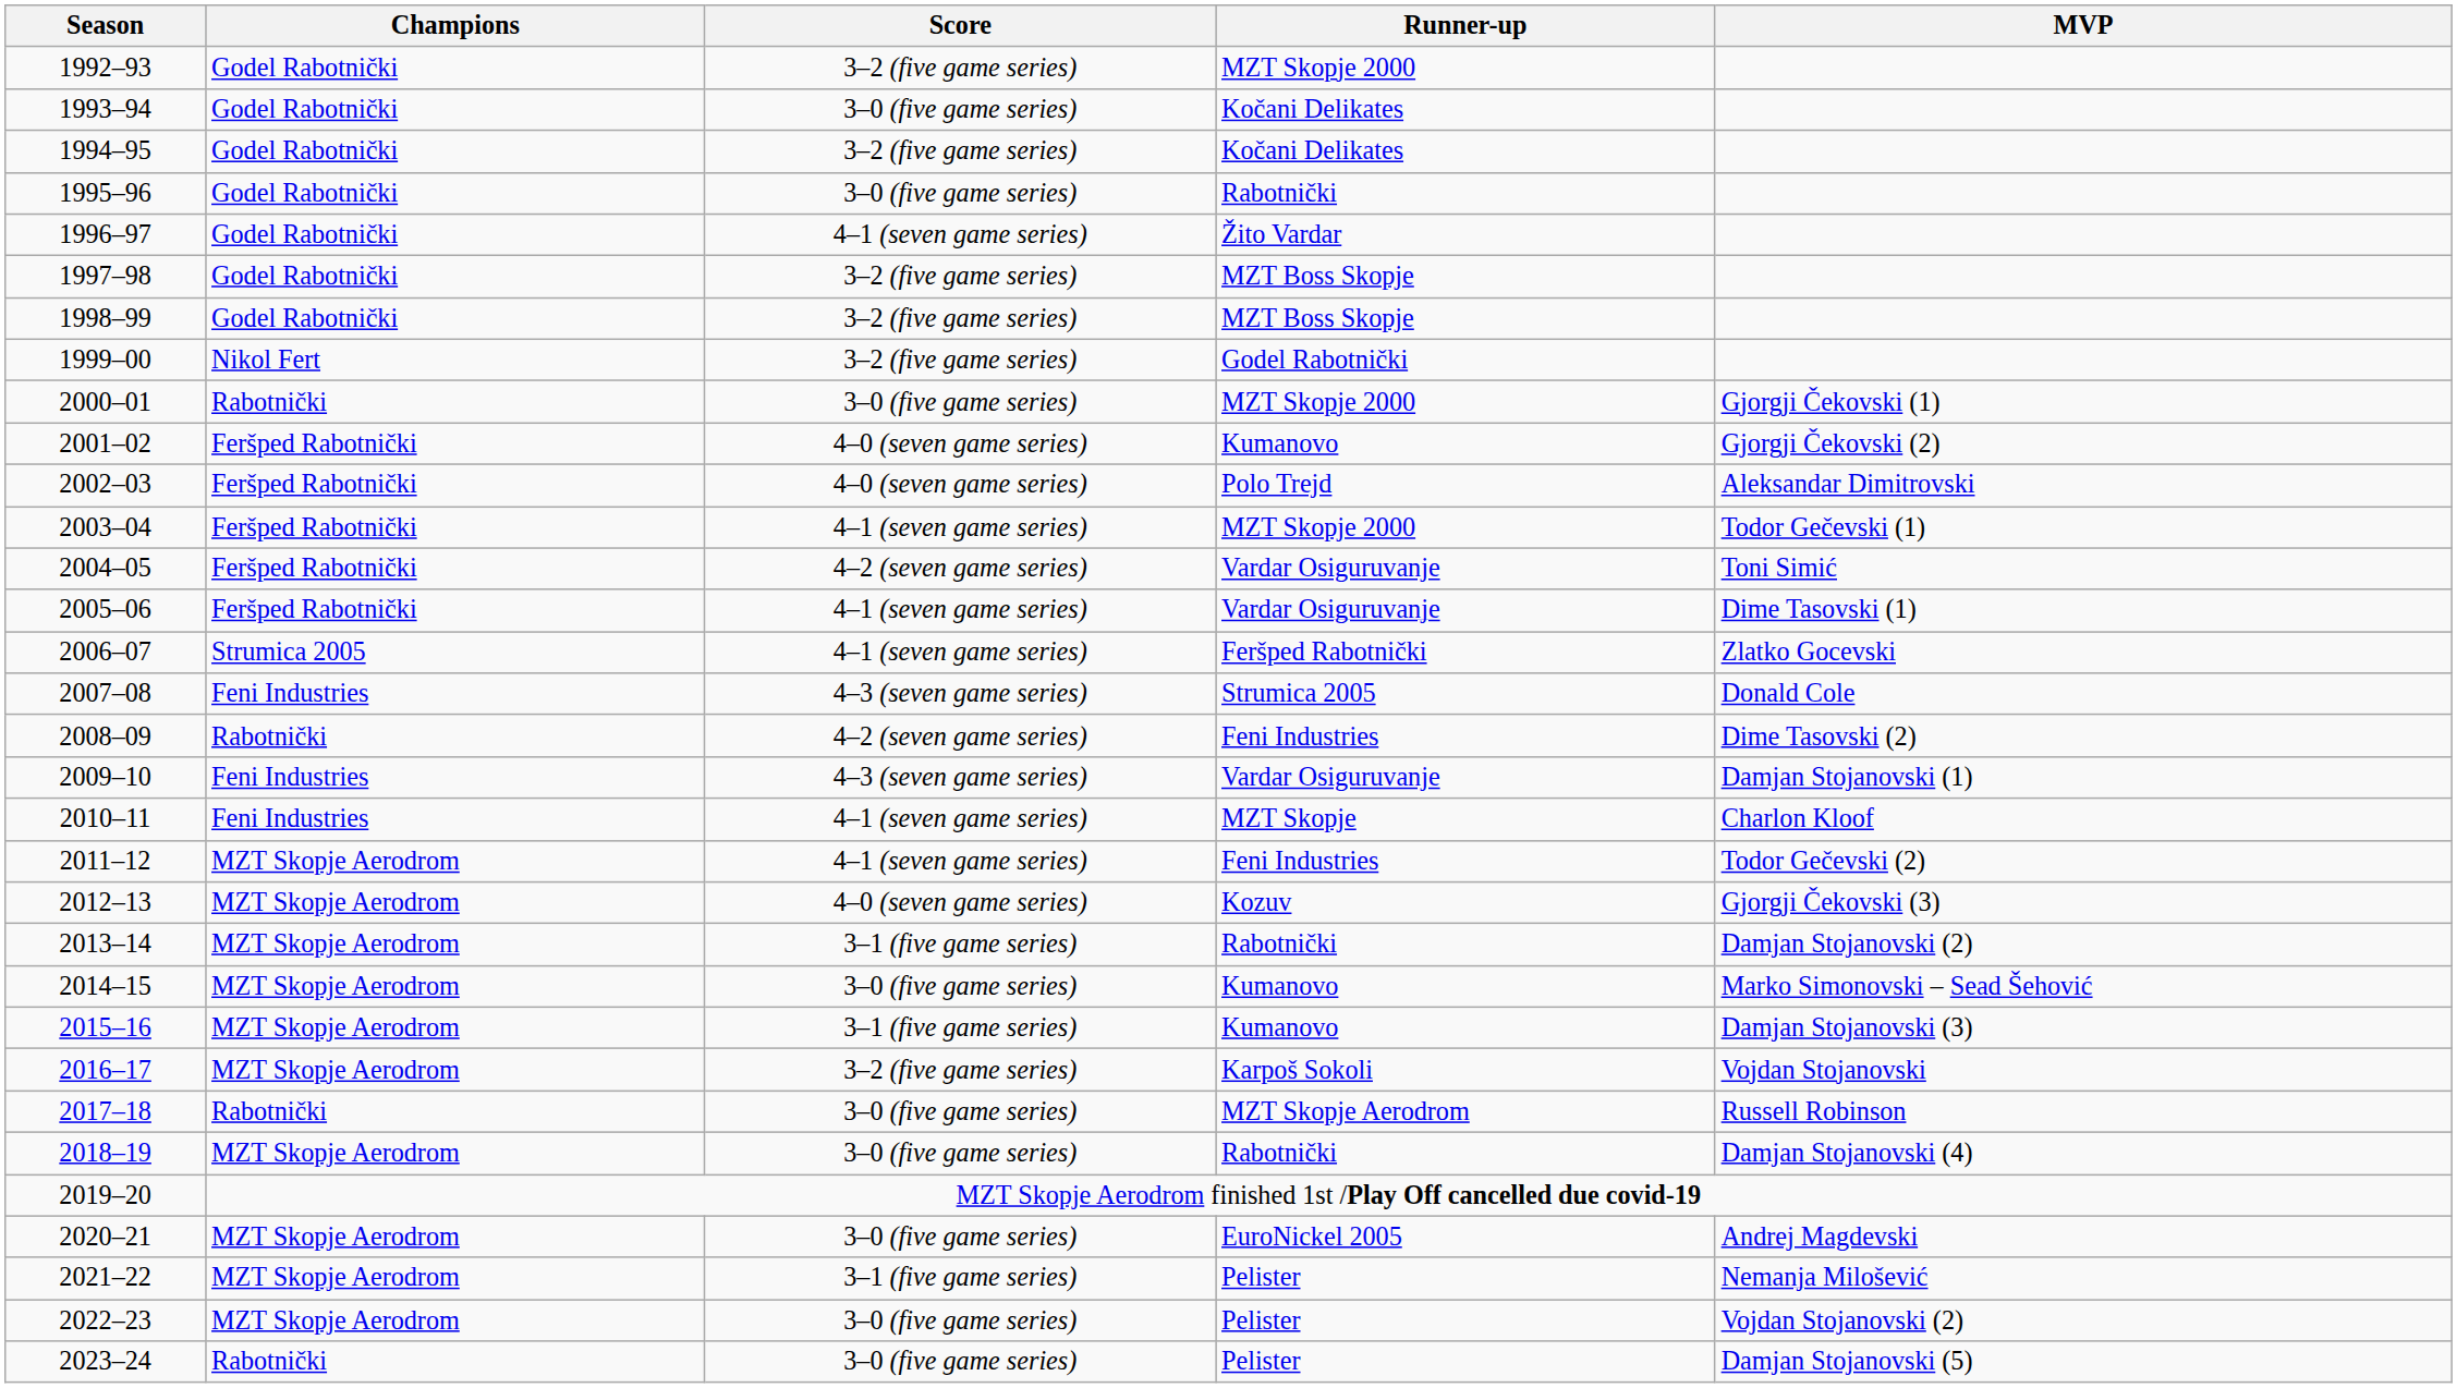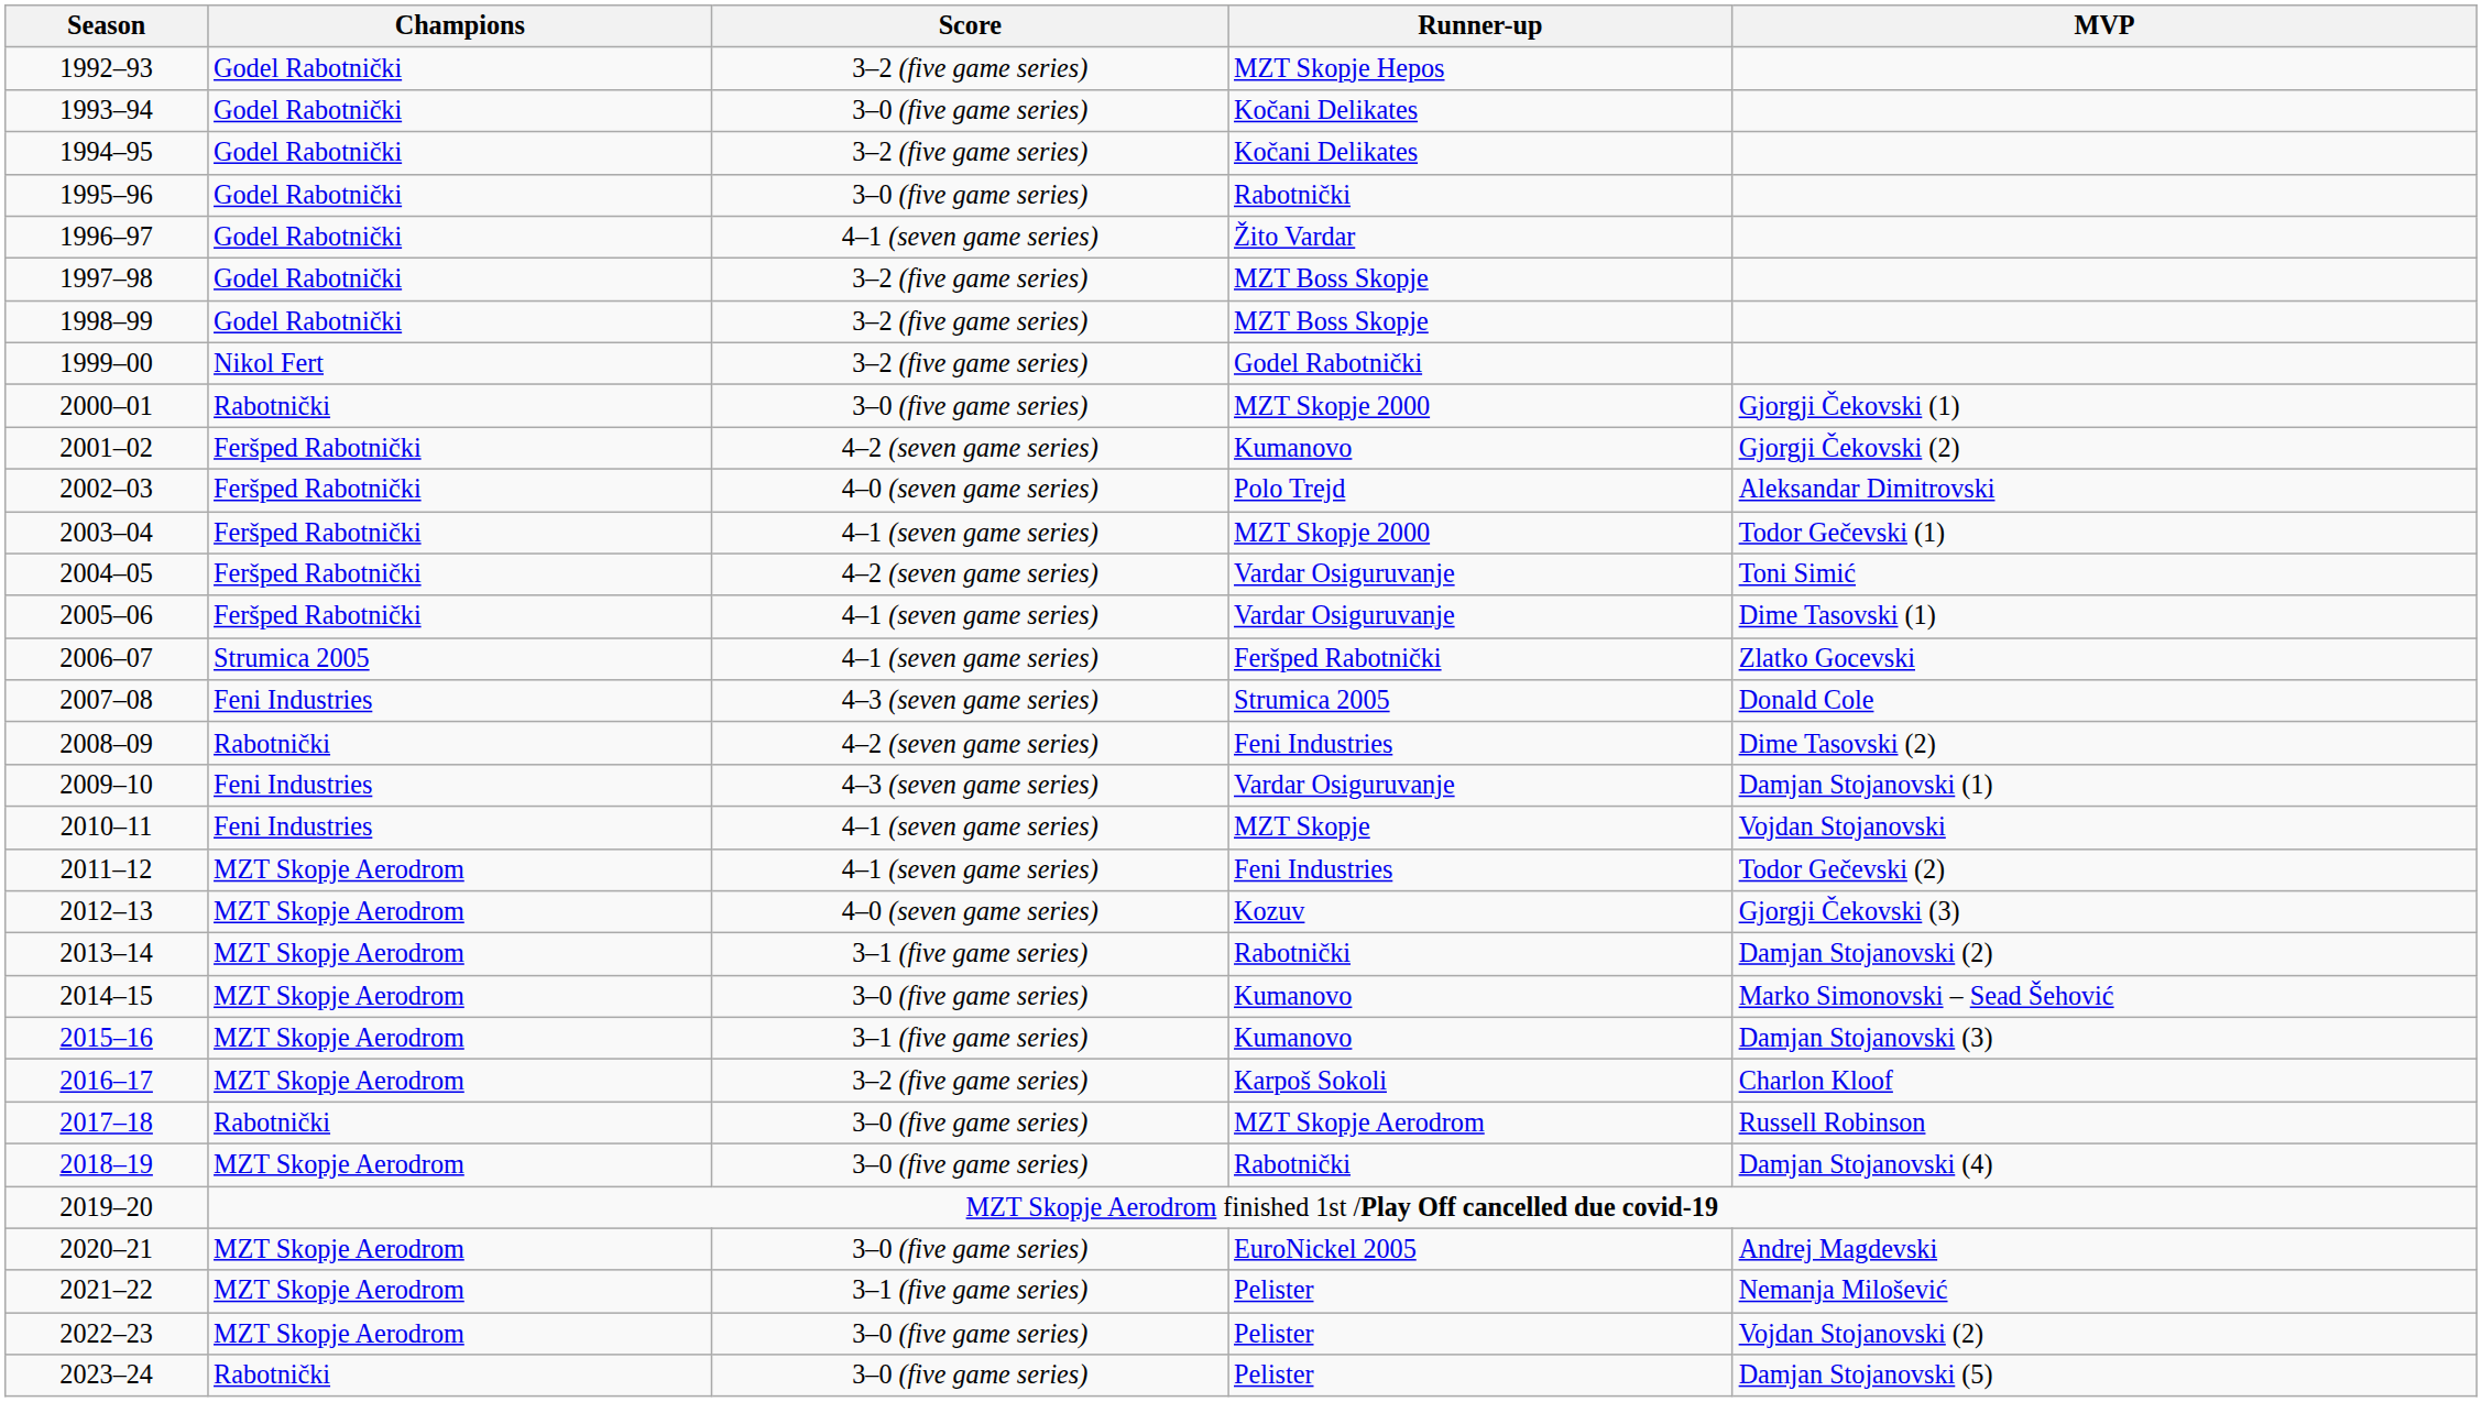 <table class="wikitable" style="border-collapse:collapse; text-align:left" width="75%">
 <tr style="background:#f0f6fa;">
 <th>Season</th>
 <th>Champions</th>
 <th>Score</th>
 <th>Runner-up</th>
 <th>MVP</th>
 </tr>
 <tr>
 <td align="center">1992–93</td>
 <td><a href='#'>Godel Rabotnički</a></td>
 <td align="center">3–2 <em>(five game series)</em></td>
-<td><a href='#'>MZT Skopje 2000</a></td>
+<td><a href='#'>MZT Skopje Hepos</a></td>
 <td></td>
 </tr>
 <tr>
 <td align="center">1993–94</td>
 <td><a href='#'>Godel Rabotnički</a></td>
 <td align="center">3–0 <em>(five game series)</em></td>
 <td><a href='#'>Kočani Delikates</a></td>
 <td></td>
 </tr>
 <tr>
 <td align="center">1994–95</td>
 <td><a href='#'>Godel Rabotnički</a></td>
 <td align="center">3–2 <em>(five game series)</em></td>
 <td><a href='#'>Kočani Delikates</a></td>
 <td></td>
 </tr>
 <tr>
 <td align="center">1995–96</td>
 <td><a href='#'>Godel Rabotnički</a></td>
 <td align="center">3–0 <em>(five game series)</em></td>
 <td><a href='#'>Rabotnički</a></td>
 <td></td>
 </tr>
 <tr>
 <td align="center">1996–97</td>
 <td><a href='#'>Godel Rabotnički</a></td>
 <td align="center">4–1 <em>(seven game series)</em></td>
 <td><a href='#'>Žito Vardar</a></td>
 <td></td>
 </tr>
 <tr>
 <td align="center">1997–98</td>
 <td><a href='#'>Godel Rabotnički</a></td>
 <td align="center">3–2 <em>(five game series)</em></td>
 <td><a href='#'>MZT Boss Skopje</a></td>
 <td></td>
 </tr>
 <tr>
 <td align="center">1998–99</td>
 <td><a href='#'>Godel Rabotnički</a></td>
 <td align="center">3–2 <em>(five game series)</em></td>
 <td><a href='#'>MZT Boss Skopje</a></td>
 <td></td>
 </tr>
 <tr>
 <td align="center">1999–00</td>
 <td><a href='#'>Nikol Fert</a></td>
 <td align="center">3–2 <em>(five game series)</em></td>
 <td><a href='#'>Godel Rabotnički</a></td>
 <td></td>
 </tr>
 <tr>
 <td align="center">2000–01</td>
 <td><a href='#'>Rabotnički</a></td>
 <td align="center">3–0 <em>(five game series)</em></td>
 <td><a href='#'>MZT Skopje 2000</a></td>
 <td> <a href='#'>Gjorgji Čekovski</a> (1)</td>
 </tr>
 <tr>
 <td align="center">2001–02</td>
 <td><a href='#'>Feršped Rabotnički</a></td>
-<td align="center">4–0 <em>(seven game series)</em></td>
+<td align="center">4–2 <em>(seven game series)</em></td>
 <td><a href='#'>Kumanovo</a></td>
 <td> <a href='#'>Gjorgji Čekovski</a> (2)</td>
 </tr>
 <tr>
 <td align="center">2002–03</td>
 <td><a href='#'>Feršped Rabotnički</a></td>
 <td align="center">4–0 <em>(seven game series)</em></td>
 <td><a href='#'>Polo Trejd</a></td>
 <td> <a href='#'>Aleksandar Dimitrovski</a></td>
 </tr>
 <tr>
 <td align="center">2003–04</td>
 <td><a href='#'>Feršped Rabotnički</a></td>
 <td align="center">4–1 <em>(seven game series)</em></td>
 <td><a href='#'>MZT Skopje 2000</a></td>
 <td> <a href='#'>Todor Gečevski</a> (1)</td>
 </tr>
 <tr>
 <td align="center">2004–05</td>
 <td><a href='#'>Feršped Rabotnički</a></td>
 <td align="center">4–2 <em>(seven game series)</em></td>
 <td><a href='#'>Vardar Osiguruvanje</a></td>
 <td> <a href='#'>Toni Simić</a></td>
 </tr>
 <tr>
 <td align="center">2005–06</td>
 <td><a href='#'>Feršped Rabotnički</a></td>
 <td align="center">4–1 <em>(seven game series)</em></td>
 <td><a href='#'>Vardar Osiguruvanje</a></td>
 <td> <a href='#'>Dime Tasovski</a> (1)</td>
 </tr>
 <tr>
 <td align="center">2006–07</td>
 <td><a href='#'>Strumica 2005</a></td>
 <td align="center">4–1 <em>(seven game series)</em></td>
 <td><a href='#'>Feršped Rabotnički</a></td>
 <td> <a href='#'>Zlatko Gocevski</a></td>
 </tr>
 <tr>
 <td align="center">2007–08</td>
 <td><a href='#'>Feni Industries</a></td>
 <td align="center">4–3 <em>(seven game series)</em></td>
 <td><a href='#'>Strumica 2005</a></td>
 <td> <a href='#'>Donald Cole</a></td>
 </tr>
 <tr>
 <td align="center">2008–09</td>
 <td><a href='#'>Rabotnički</a></td>
 <td align="center">4–2 <em>(seven game series)</em></td>
 <td><a href='#'>Feni Industries</a></td>
 <td> <a href='#'>Dime Tasovski</a> (2)</td>
 </tr>
 <tr>
 <td align="center">2009–10</td>
 <td><a href='#'>Feni Industries</a></td>
 <td align="center">4–3 <em>(seven game series)</em></td>
 <td><a href='#'>Vardar Osiguruvanje</a></td>
 <td> <a href='#'>Damjan Stojanovski</a> (1)</td>
 </tr>
 <tr>
 <td align="center">2010–11</td>
 <td><a href='#'>Feni Industries</a></td>
 <td align="center">4–1 <em>(seven game series)</em></td>
 <td><a href='#'>MZT Skopje</a></td>
-<td> <a href='#'>Charlon Kloof</a></td>
+<td> <a href='#'>Vojdan Stojanovski</a></td>
 </tr>
 <tr>
 <td align="center">2011–12</td>
 <td><a href='#'>MZT Skopje Aerodrom</a></td>
 <td align="center">4–1 <em>(seven game series)</em></td>
 <td><a href='#'>Feni Industries</a></td>
 <td> <a href='#'>Todor Gečevski</a> (2)</td>
 </tr>
 <tr>
 <td align="center">2012–13</td>
 <td><a href='#'>MZT Skopje Aerodrom</a></td>
 <td align="center">4–0 <em>(seven game series)</em></td>
 <td><a href='#'>Kozuv</a></td>
 <td> <a href='#'>Gjorgji Čekovski</a> (3)</td>
 </tr>
 <tr>
 <td align="center">2013–14</td>
 <td><a href='#'>MZT Skopje Aerodrom</a></td>
 <td align="center">3–1 <em>(five game series)</em></td>
 <td><a href='#'>Rabotnički</a></td>
 <td> <a href='#'>Damjan Stojanovski</a> (2)</td>
 </tr>
 <tr>
 <td align="center">2014–15</td>
 <td><a href='#'>MZT Skopje Aerodrom</a></td>
 <td align="center">3–0 <em>(five game series)</em></td>
 <td><a href='#'>Kumanovo</a></td>
 <td> <a href='#'>Marko Simonovski</a> –  <a href='#'>Sead Šehović</a></td>
 </tr>
 <tr>
 <td align="center"><a href='#'>2015–16</a></td>
 <td><a href='#'>MZT Skopje Aerodrom</a></td>
 <td align="center">3–1 <em>(five game series)</em></td>
 <td><a href='#'>Kumanovo</a></td>
 <td> <a href='#'>Damjan Stojanovski</a> (3)</td>
 </tr>
 <tr>
 <td align="center"><a href='#'>2016–17</a></td>
 <td><a href='#'>MZT Skopje Aerodrom</a></td>
 <td align="center">3–2 <em>(five game series)</em></td>
 <td><a href='#'>Karpoš Sokoli</a></td>
-<td> <a href='#'>Vojdan Stojanovski</a></td>
+<td> <a href='#'>Charlon Kloof</a></td>
 </tr>
 <tr>
 <td align="center"><a href='#'>2017–18</a></td>
 <td><a href='#'>Rabotnički</a></td>
 <td align="center">3–0 <em>(five game series)</em></td>
 <td><a href='#'>MZT Skopje Aerodrom</a></td>
 <td> <a href='#'>Russell Robinson</a></td>
 </tr>
 <tr>
 <td align="center"><a href='#'>2018–19</a></td>
 <td><a href='#'>MZT Skopje Aerodrom</a></td>
 <td align="center">3–0 <em>(five game series)</em></td>
 <td><a href='#'>Rabotnički</a></td>
 <td> <a href='#'>Damjan Stojanovski</a> (4)</td>
 </tr>
 <tr>
 <td align="center">2019–20</td>
 <td align="center" colspan=5><a href='#'>MZT Skopje Aerodrom</a> finished 1st /<strong>Play Off cancelled due covid-19</strong></td>
 </tr>
 <tr>
 <td align="center">2020–21</td>
 <td><a href='#'>MZT Skopje Aerodrom</a></td>
 <td align="center">3–0 <em>(five game series)</em></td>
 <td><a href='#'>EuroNickel 2005</a></td>
 <td> <a href='#'>Andrej Magdevski</a></td>
 </tr>
 <tr>
 <td align="center">2021–22</td>
 <td><a href='#'>MZT Skopje Aerodrom</a></td>
 <td align="center">3–1 <em>(five game series)</em></td>
 <td><a href='#'>Pelister</a></td>
 <td> <a href='#'>Nemanja Milošević</a></td>
 </tr>
 <tr>
 <td align="center">2022–23</td>
 <td><a href='#'>MZT Skopje Aerodrom</a></td>
 <td align="center">3–0 <em>(five game series)</em></td>
 <td><a href='#'>Pelister</a></td>
 <td> <a href='#'>Vojdan Stojanovski</a> (2)</td>
 </tr>
 <tr>
 <td align="center">2023–24</td>
 <td><a href='#'>Rabotnički</a></td>
 <td align="center">3–0 <em>(five game series)</em></td>
 <td><a href='#'>Pelister</a></td>
 <td> <a href='#'>Damjan Stojanovski</a> (5)</td>
 </tr>
 </table>
